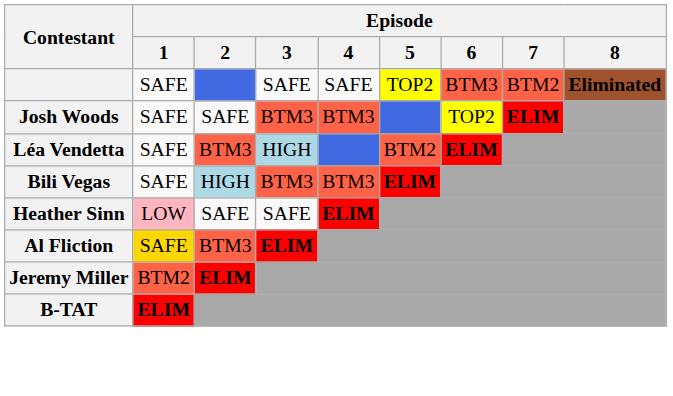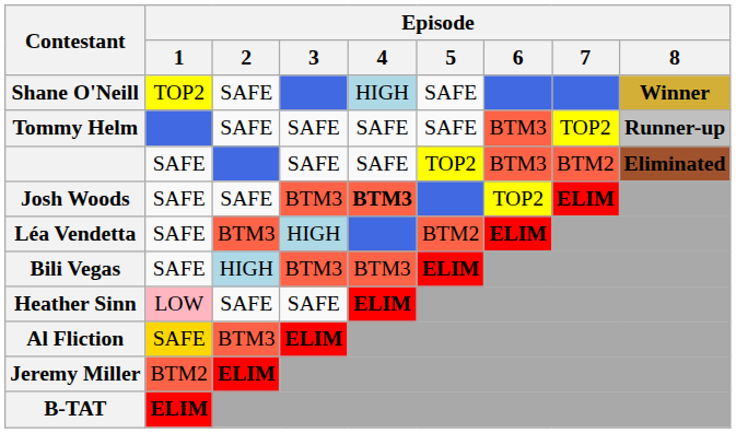 <table class="wikitable" style="text-align:center;font-size:96%">
 <tr>
 <th rowspan=2>Contestant</th>
 <th colspan=8>Episode</th>
 </tr>
 <tr>
 <th>1</th>
 <th>2</th>
 <th>3</th>
 <th>4</th>
 <th>5</th>
 <th>6</th>
 <th>7</th>
 <th>8</th>
+</tr>
+<tr>
+<th>Shane O'Neill</th>
+<td style="background:yellow ;">TOP2</td>
+<td>SAFE</td>
+<td style="background:royalblue;"><strong></strong></td>
+<td bgcolor="lightblue">HIGH</td>
+<td>SAFE</td>
+<td style="background:royalblue;"><strong></strong></td>
+<td style="background:royalblue;"><strong></strong></td>
+<td style="background: #D4AF37" nowrap><strong>Winner</strong></td>
+</tr>
+<tr>
+<th>Tommy Helm</th>
+<td style="background:royalblue;"><strong></strong></td>
+<td>SAFE</td>
+<td>SAFE</td>
+<td>SAFE</td>
+<td>SAFE</td>
+<td style="background:tomato;">BTM3</td>
+<td style="background:yellow ;">TOP2</td>
+<td style="background:silver" nowrap><strong>Runner-up</strong></td>
 </tr>
 <tr>
 <th></th>
 <td>SAFE</td>
 <td style="background:royalblue;"><strong></strong></td>
 <td>SAFE</td>
 <td>SAFE</td>
 <td style="background:yellow ;">TOP2</td>
 <td style="background:tomato;">BTM3</td>
 <td style="background:tomato;">BTM2</td>
 <td style="background:sienna;"><strong>Eliminated</strong></td>
 </tr>
 <tr>
 <th>Josh Woods</th>
 <td>SAFE</td>
 <td>SAFE</td>
 <td style="background:tomato;">BTM3</td>
-<td style="background:tomato;">BTM3</td>
+<td style="background:tomato;"><strong>BTM3</strong></td>
 <td style="background:royalblue;"><strong></strong></td>
 <td style="background:yellow ;">TOP2</td>
 <td style="background:red;"><strong>ELIM</strong></td>
 <td colspan="1" bgcolor="darkgray"></td>
 </tr>
 <tr>
 <th>Léa Vendetta</th>
 <td>SAFE</td>
 <td style="background:tomato;">BTM3</td>
 <td bgcolor="lightblue">HIGH</td>
 <td style="background:royalblue;"><strong></strong></td>
 <td style="background:tomato;">BTM2</td>
 <td style="background:red;"><strong>ELIM</strong></td>
 <td colspan="2" bgcolor="darkgray"></td>
 </tr>
 <tr>
 <th>Bili Vegas</th>
 <td>SAFE</td>
 <td bgcolor="lightblue">HIGH</td>
 <td style="background:tomato;">BTM3</td>
 <td style="background:tomato;">BTM3</td>
 <td style="background:red;"><strong>ELIM</strong></td>
 <td colspan="3" bgcolor="darkgray"></td>
 </tr>
 <tr>
 <th>Heather Sinn</th>
 <td style="background:lightpink;">LOW</td>
 <td>SAFE</td>
 <td>SAFE</td>
 <td style="background:red;"><strong>ELIM</strong></td>
 <td colspan="4" bgcolor="darkgray"></td>
 </tr>
 <tr>
 <th>Al Fliction</th>
 <td style="background: gold;">SAFE</td>
 <td style="background:tomato;">BTM3</td>
 <td style="background:red;"><strong>ELIM</strong></td>
 <td colspan="5" bgcolor="darkgray"></td>
 </tr>
 <tr>
 <th>Jeremy Miller</th>
 <td style="background:tomato;">BTM2</td>
 <td style="background:red;"><strong>ELIM</strong></td>
 <td colspan="6" bgcolor="darkgray"></td>
 </tr>
 <tr>
 <th>B-TAT</th>
 <td style="background:red;"><strong>ELIM</strong></td>
 <td colspan="7" bgcolor="darkgray"></td>
 </tr>
 </table>
